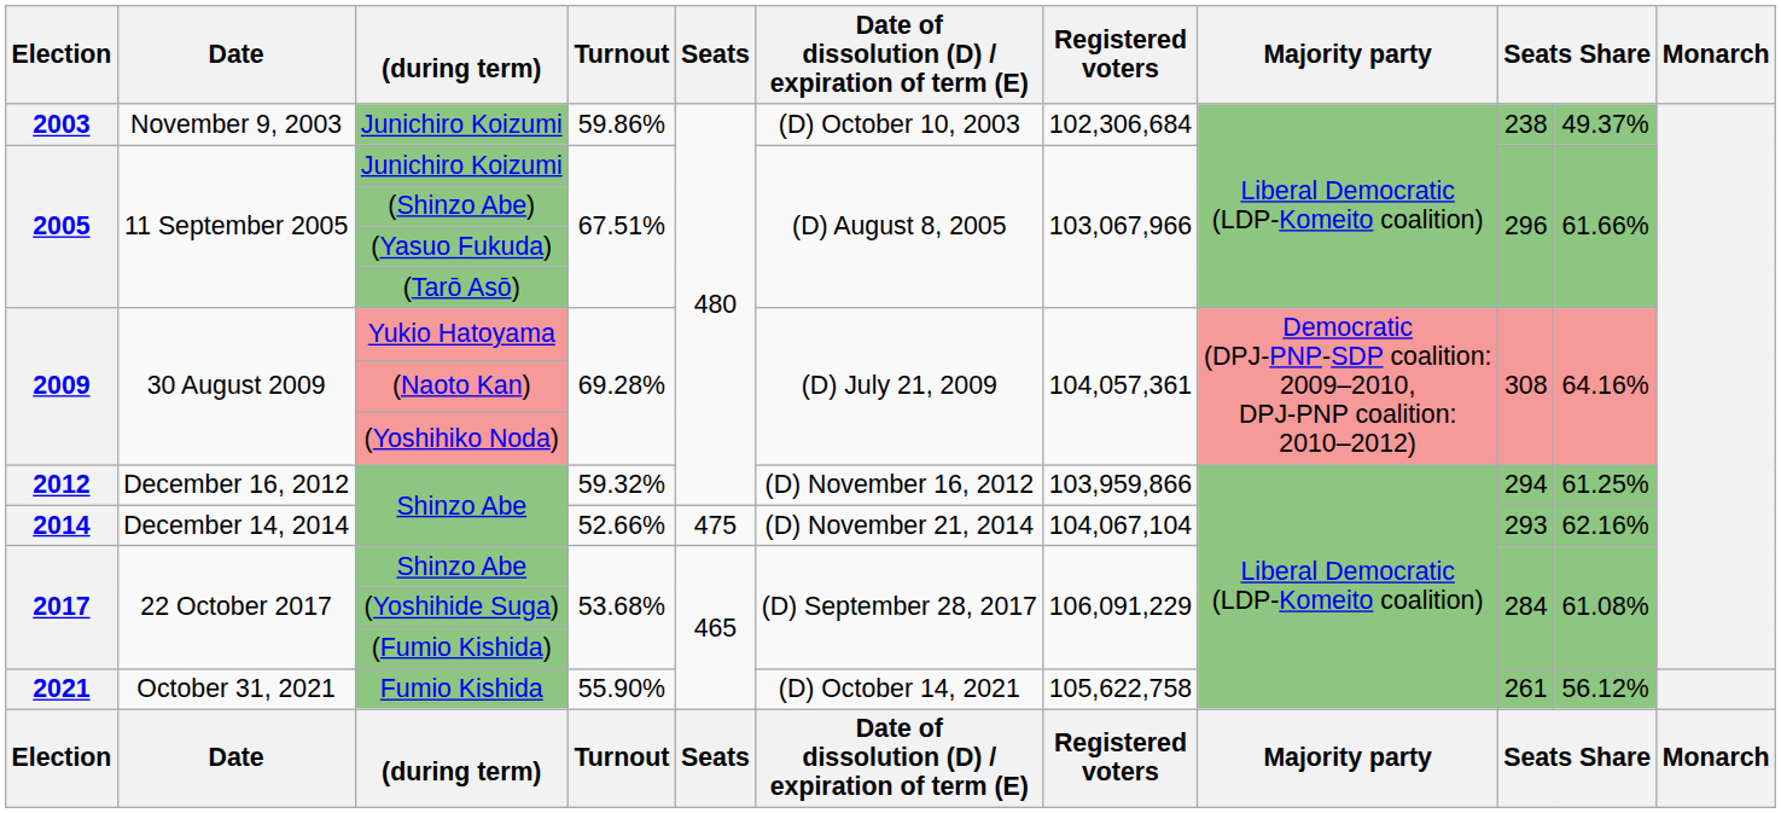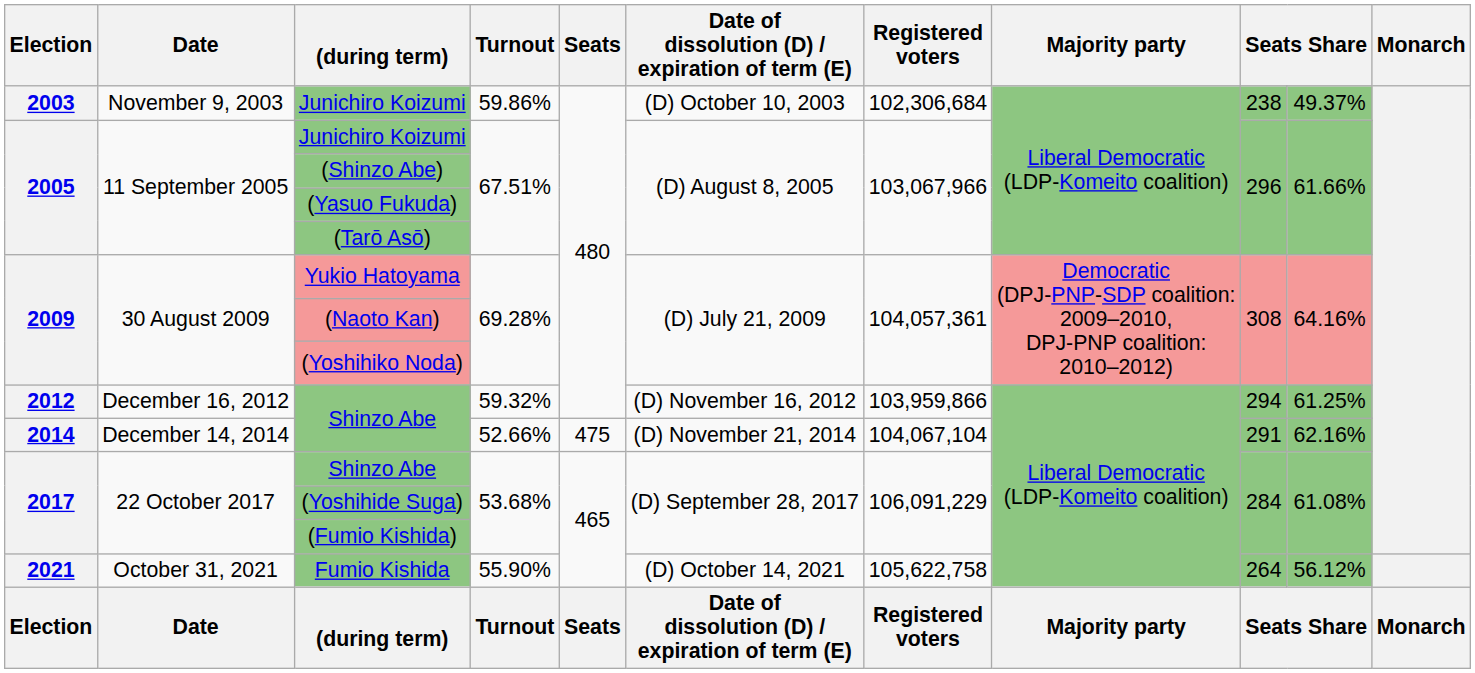 <table class="wikitable plainrowheaders" style="text-align:center">
 <tr>
 <th>Election</th>
 <th>Date</th>
 <th><br>(during term)</th>
 <th>Turnout</th>
 <th>Seats</th>
 <th>Date of<br>dissolution (D) /<br>expiration of term (E)</th>
 <th>Registered<br>voters</th>
 <th>Majority party</th>
 <th colspan=2>Seats Share</th>
 <th>Monarch<br></th>
 </tr>
 <tr>
 <th><a href='#'>2003</a></th>
 <td>November 9, 2003</td>
 <td bgcolor="#8DC681"><a href='#'>Junichiro Koizumi</a></td>
 <td>59.86%</td>
 <td rowspan=9>480</td>
 <td>(D) October 10, 2003</td>
 <td align="right">102,306,684</td>
 <td rowspan=5 bgcolor="#8DC681"><a href='#'>Liberal Democratic</a><br>(LDP-<a href='#'>Komeito</a> coalition)</td>
 <td bgcolor="#8dc681">238</td>
 <td bgcolor="#8dc681">49.37%</td>
 <th rowspan=13 style="font-weight:normal"><br><div></div></th>
 </tr>
 <tr>
 <th rowspan=4><a href='#'>2005</a></th>
 <td rowspan=4>11 September 2005</td>
 <td bgcolor="#8DC681"><a href='#'>Junichiro Koizumi</a></td>
 <td rowspan=4>67.51%</td>
 <td rowspan=4>(D) August 8, 2005</td>
 <td rowspan=4 align="right">103,067,966</td>
 <td rowspan=4 bgcolor="#8dc681">296</td>
 <td rowspan=4 bgcolor="#8dc681">61.66%</td>
 </tr>
 <tr>
 <td bgcolor="#8DC681">(<a href='#'>Shinzo Abe</a>)</td>
 </tr>
 <tr>
 <td bgcolor="#8DC681">(<a href='#'>Yasuo Fukuda</a>)</td>
 </tr>
 <tr>
 <td bgcolor="#8DC681">(<a href='#'>Tarō Asō</a>)</td>
 </tr>
 <tr>
 <th rowspan=3><a href='#'>2009</a></th>
 <td rowspan=3>30 August 2009</td>
 <td bgcolor="#f59999"><a href='#'>Yukio Hatoyama</a></td>
 <td rowspan=3>69.28%</td>
 <td rowspan=3>(D) July 21, 2009</td>
 <td rowspan=3 align="right">104,057,361</td>
 <td rowspan=3 bgcolor="#f59999"><a href='#'>Democratic</a><br>(DPJ-<a href='#'>PNP</a>-<a href='#'>SDP</a> coalition:<br>2009–2010,<br>DPJ-PNP coalition:<br>2010–2012)</td>
 <td rowspan=3 bgcolor="#f59999">308</td>
 <td rowspan=3 bgcolor="#f59999">64.16%</td>
 </tr>
 <tr>
 <td bgcolor="#f59999">(<a href='#'>Naoto Kan</a>)</td>
 </tr>
 <tr>
 <td bgcolor="#f59999">(<a href='#'>Yoshihiko Noda</a>)</td>
 </tr>
 <tr>
 <th><a href='#'>2012</a></th>
 <td>December 16, 2012</td>
 <td rowspan=2 bgcolor="#8DC681"><a href='#'>Shinzo Abe</a></td>
 <td>59.32%</td>
 <td>(D) November 16, 2012</td>
 <td align="right">103,959,866</td>
 <td bgcolor="#8DC681" rowspan="6"><a href='#'>Liberal Democratic</a><br>(LDP-<a href='#'>Komeito</a> coalition)</td>
 <td bgcolor="#8DC681">294</td>
 <td bgcolor="#8DC681">61.25%</td>
 </tr>
 <tr>
 <th><a href='#'>2014</a></th>
 <td>December 14, 2014</td>
 <td>52.66%</td>
 <td>475</td>
 <td>(D) November 21, 2014</td>
 <td align="right">104,067,104</td>
-<td bgcolor="#8DC681">293</td>
+<td bgcolor="#8DC681">291</td>
 <td bgcolor="#8DC681">62.16%</td>
 </tr>
 <tr>
 <th rowspan=3><a href='#'>2017</a></th>
 <td rowspan=3>22 October 2017</td>
 <td bgcolor="#8DC681"><a href='#'>Shinzo Abe</a></td>
 <td rowspan=3>53.68%</td>
 <td rowspan=4>465</td>
 <td rowspan=3>(D) September 28, 2017</td>
 <td rowspan=3 align="right">106,091,229</td>
 <td rowspan=3 bgcolor="#8DC681">284</td>
 <td rowspan=3 bgcolor="#8DC681">61.08%</td>
 </tr>
 <tr>
 <td bgcolor="#8DC681">(<a href='#'>Yoshihide Suga</a>)</td>
 </tr>
 <tr>
 <td bgcolor="#8DC681">(<a href='#'>Fumio Kishida</a>)</td>
 </tr>
 <tr>
 <th><a href='#'>2021</a></th>
 <td>October 31, 2021</td>
 <td bgcolor="#8DC681"><a href='#'>Fumio Kishida</a></td>
 <td>55.90%</td>
 <td>(D) October 14, 2021</td>
 <td align="right">105,622,758</td>
-<td bgcolor="#8DC681">261</td>
+<td bgcolor="#8DC681">264</td>
 <td bgcolor="#8DC681">56.12%</td>
 <th style="font-weight:normal"><br><div></div></th>
 </tr>
 <tr>
 <th>Election</th>
 <th>Date</th>
 <th><br>(during term)</th>
 <th>Turnout</th>
 <th>Seats</th>
 <th>Date of<br>dissolution (D) /<br>expiration of term (E)</th>
 <th>Registered<br>voters</th>
 <th>Majority party</th>
 <th colspan=2>Seats Share</th>
 <th>Monarch<br></th>
 </tr>
 </table>
